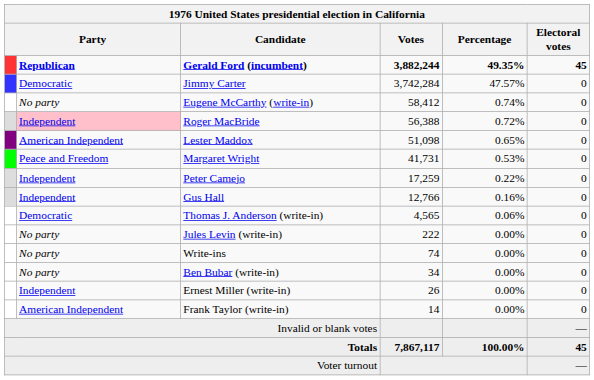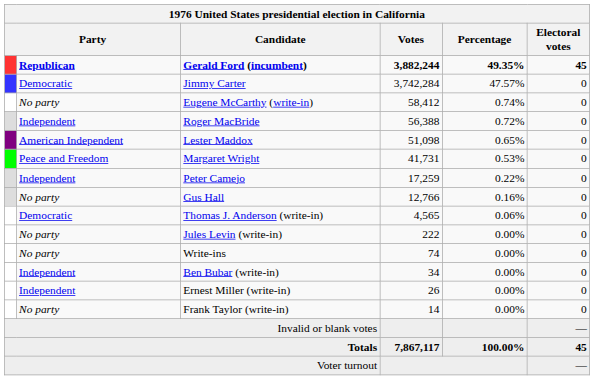 <table class="wikitable" style="font-size: 95%;">
 <tr>
 <th colspan="6">1976 United States presidential election in California</th>
 </tr>
 <tr>
 <th colspan="2" style="width: 15em">Party</th>
 <th style="width: 17em">Candidate</th>
 <th style="width: 5em">Votes</th>
 <th style="width: 7em">Percentage</th>
 <th style="width: 5em">Electoral votes</th>
 </tr>
 <tr>
 <th style="background-color:#FF3333; width: 3px"></th>
 <td style="width: 130px"><strong><a href='#'>Republican</a></strong></td>
 <td><strong><a href='#'>Gerald Ford</a> (<a href='#'>incumbent</a>)</strong></td>
 <td align="right"><strong>3,882,244</strong></td>
 <td align="right"><strong>49.35%</strong></td>
 <td align="right"><strong>45</strong></td>
 </tr>
 <tr>
 <th style="background-color:#3333FF; width: 3px"></th>
 <td style="width: 130px"><a href='#'>Democratic</a></td>
 <td><a href='#'>Jimmy Carter</a></td>
 <td align="right">3,742,284</td>
 <td align="right">47.57%</td>
 <td align="right">0</td>
 </tr>
 <tr>
 <th style="background-color:#FFFFFF; width: 3px"></th>
 <td style="width: 130px"><em>No party</em></td>
 <td><a href='#'>Eugene McCarthy</a> (<a href='#'>write-in</a>)</td>
 <td align="right">58,412</td>
 <td align="right">0.74%</td>
 <td align="right">0</td>
 </tr>
 <tr>
 <th style="background-color:#DDDDDD; width: 3px"></th>
-<td style="background: pink; width: 130px"><a href='#'>Independent</a></td>
+<td style="width: 130px"><a href='#'>Independent</a></td>
 <td><a href='#'>Roger MacBride</a></td>
 <td align="right">56,388</td>
 <td align="right">0.72%</td>
 <td align="right">0</td>
 </tr>
 <tr>
 <th style="background-color:#800080; width: 3px"></th>
 <td style="width: 130px"><a href='#'>American Independent</a></td>
 <td><a href='#'>Lester Maddox</a></td>
 <td align="right">51,098</td>
 <td align="right">0.65%</td>
 <td align="right">0</td>
 </tr>
 <tr>
 <th style="background-color:#00FF00; width: 3px"></th>
 <td style="width: 130px"><a href='#'>Peace and Freedom</a></td>
 <td><a href='#'>Margaret Wright</a></td>
 <td align="right">41,731</td>
 <td align="right">0.53%</td>
 <td align="right">0</td>
 </tr>
 <tr>
 <th style="background-color:#DDDDDD; width: 3px"></th>
 <td style="width: 130px"><a href='#'>Independent</a></td>
 <td><a href='#'>Peter Camejo</a></td>
 <td align="right">17,259</td>
 <td align="right">0.22%</td>
 <td align="right">0</td>
 </tr>
 <tr>
 <th style="background-color:#DDDDDD; width: 3px"></th>
-<td style="width: 130px"><a href='#'>Independent</a></td>
+<td style="width: 130px"><em>No party</em></td>
 <td><a href='#'>Gus Hall</a></td>
 <td align="right">12,766</td>
 <td align="right">0.16%</td>
 <td align="right">0</td>
 </tr>
 <tr>
 <th style="background-color:#FFFFFF; width: 3px"></th>
 <td style="width: 130px"><a href='#'>Democratic</a></td>
 <td><a href='#'>Thomas J. Anderson</a> (write-in)</td>
 <td align="right">4,565</td>
 <td align="right">0.06%</td>
 <td align="right">0</td>
 </tr>
 <tr>
 <th style="background-color:#FFFFFF; width: 3px"></th>
 <td style="width: 130px"><em>No party</em></td>
 <td><a href='#'>Jules Levin</a> (write-in)</td>
 <td align="right">222</td>
 <td align="right">0.00%</td>
 <td align="right">0</td>
 </tr>
 <tr>
 <th style="background-color:#FFFFFF; width: 3px"></th>
 <td style="width: 130px"><em>No party</em></td>
 <td>Write-ins</td>
 <td align="right">74</td>
 <td align="right">0.00%</td>
 <td align="right">0</td>
 </tr>
 <tr>
 <th style="background-color:#FFFFFF; width: 3px"></th>
-<td style="width: 130px"><em>No party</em></td>
+<td style="width: 130px"><a href='#'>Independent</a></td>
 <td><a href='#'>Ben Bubar</a> (write-in)</td>
 <td align="right">34</td>
 <td align="right">0.00%</td>
 <td align="right">0</td>
 </tr>
 <tr>
 <th style="background-color:#FFFFFF; width: 3px"></th>
 <td style="width: 130px"><a href='#'>Independent</a></td>
 <td>Ernest Miller (write-in)</td>
 <td align="right">26</td>
 <td align="right">0.00%</td>
 <td align="right">0</td>
 </tr>
 <tr>
 <th style="background-color:#FFFFFF; width: 3px"></th>
-<td style="width: 130px"><a href='#'>American Independent</a></td>
+<td style="width: 130px"><em>No party</em></td>
 <td>Frank Taylor (write-in)</td>
 <td align="right">14</td>
 <td align="right">0.00%</td>
 <td align="right">0</td>
 </tr>
 <tr bgcolor="#EEEEEE">
 <td colspan="3" align="right">Invalid or blank votes</td>
 <td align="right"></td>
 <td align="right"></td>
 <td align="right">—</td>
 </tr>
 <tr bgcolor="#EEEEEE">
 <td colspan="3" align="right"><strong>Totals</strong></td>
 <td align="right"><strong>7,867,117</strong></td>
 <td align="right"><strong>100.00%</strong></td>
 <td align="right"><strong>45</strong></td>
 </tr>
 <tr bgcolor="#EEEEEE">
 <td colspan="3" align="right">Voter turnout</td>
 <td colspan="2" align="right"></td>
 <td align="right">—</td>
 </tr>
 </table>
